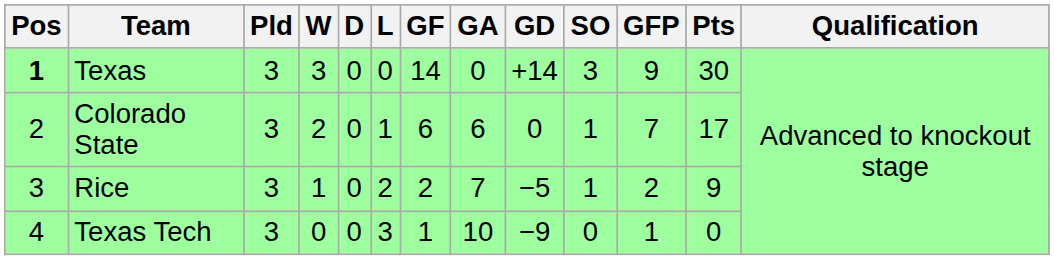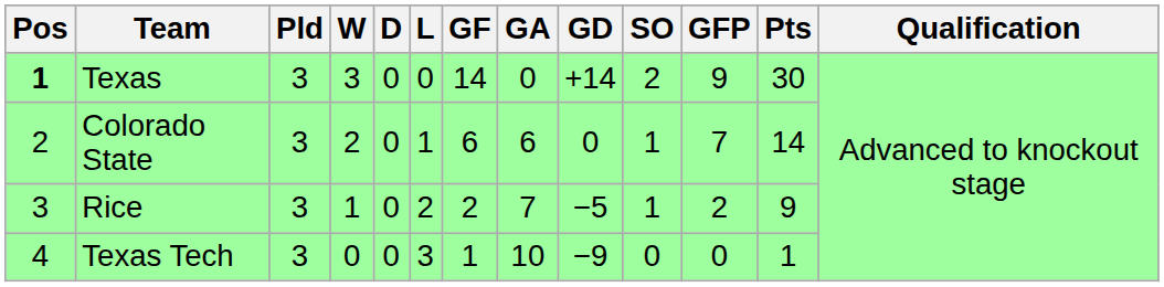 <table class="wikitable" style="text-align:center">
 <tr>
 <th>Pos</th>
 <th>Team</th>
 <th>Pld</th>
 <th>W</th>
 <th>D</th>
 <th>L</th>
 <th>GF</th>
 <th>GA</th>
 <th>GD</th>
 <th>SO</th>
 <th>GFP</th>
 <th>Pts</th>
 <th>Qualification</th>
 </tr>
 <tr bgcolor="#9eff9e">
 <td><strong>1</strong></td>
 <td style="text-align:left">Texas</td>
 <td>3</td>
 <td>3</td>
 <td>0</td>
 <td>0</td>
 <td>14</td>
 <td>0</td>
 <td>+14</td>
-<td>3</td>
+<td>2</td>
 <td>9</td>
 <td>30</td>
 <td rowspan="4">Advanced to knockout stage</td>
 </tr>
 <tr bgcolor="#9eff9e">
 <td>2</td>
 <td style="text-align:left">Colorado State</td>
 <td>3</td>
 <td>2</td>
 <td>0</td>
 <td>1</td>
 <td>6</td>
 <td>6</td>
 <td>0</td>
 <td>1</td>
 <td>7</td>
-<td>17</td>
+<td>14</td>
 </tr>
 <tr bgcolor="#9eff9e">
 <td>3</td>
 <td style="text-align:left">Rice</td>
 <td>3</td>
 <td>1</td>
 <td>0</td>
 <td>2</td>
 <td>2</td>
 <td>7</td>
 <td>−5</td>
 <td>1</td>
 <td>2</td>
 <td>9</td>
 </tr>
 <tr bgcolor="#9eff9e">
 <td>4</td>
 <td style="text-align:left">Texas Tech</td>
 <td>3</td>
 <td>0</td>
 <td>0</td>
 <td>3</td>
 <td>1</td>
 <td>10</td>
 <td>−9</td>
 <td>0</td>
+<td>0</td>
 <td>1</td>
-<td>0</td>
 </tr>
 </table>
